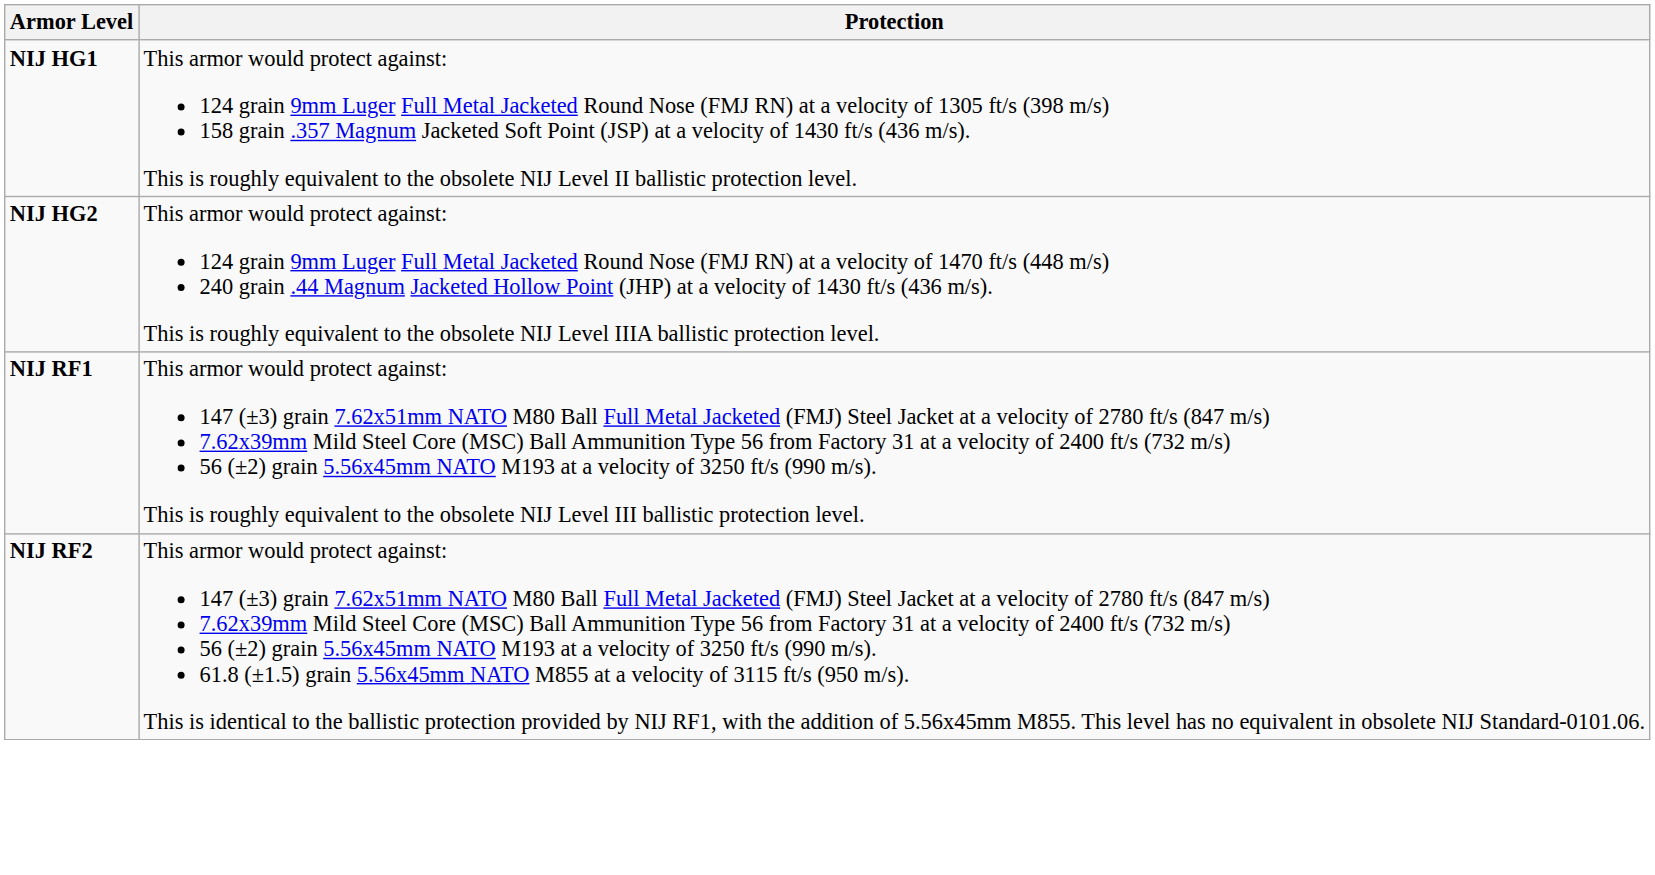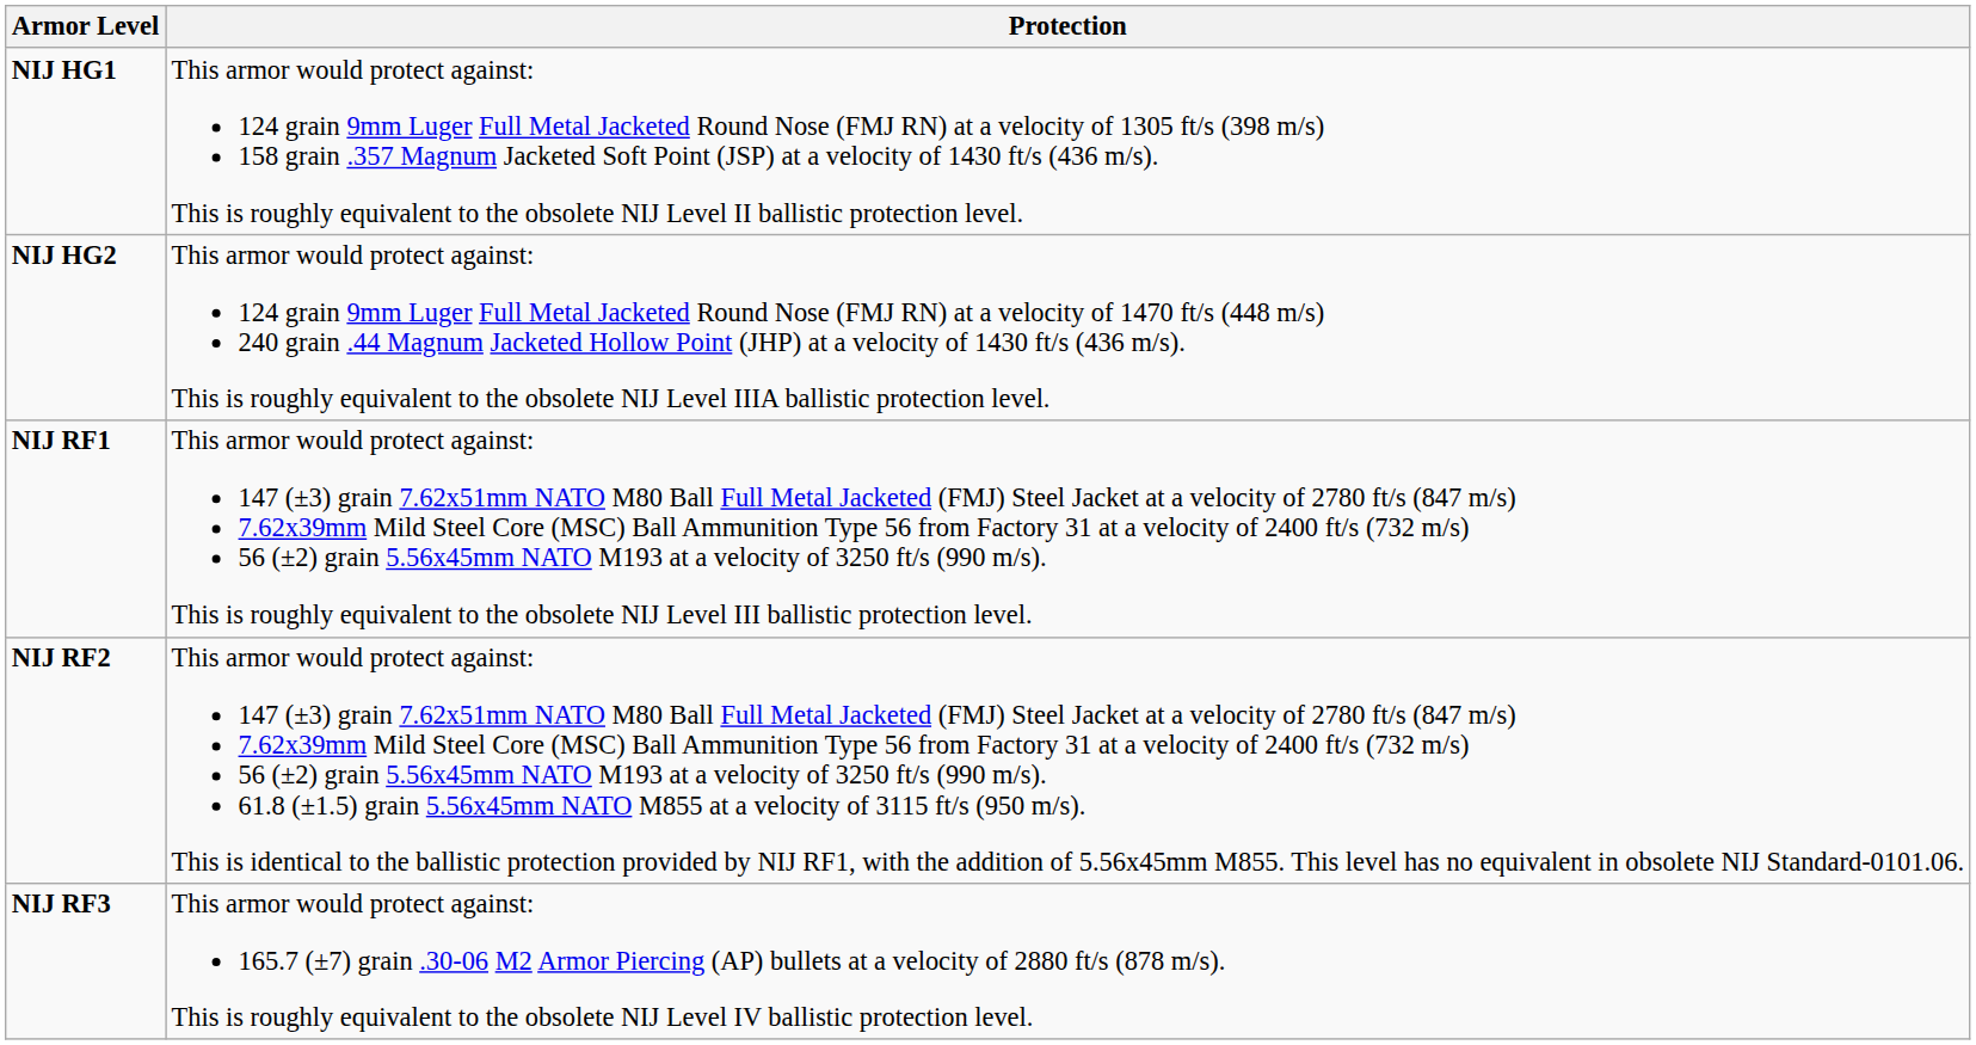 <table class="wikitable">
 <tr>
 <th>Armor Level</th>
 <th>Protection</th>
 </tr>
 <tr style="vertical-align: top;">
 <td><strong>NIJ HG1</strong><br></td>
 <td>This armor would protect against:<br><ul><li>124 grain <a href='#'>9mm Luger</a> <a href='#'>Full Metal Jacketed</a> Round Nose (FMJ RN) at a velocity of 1305 ft/s (398 m/s)</li><li>158 grain <a href='#'>.357 Magnum</a> Jacketed Soft Point (JSP) at a velocity of 1430 ft/s (436 m/s).</li></ul>This is roughly equivalent to the obsolete NIJ Level II ballistic protection level.</td>
 </tr>
 <tr style="vertical-align: top;">
 <td><strong>NIJ HG2</strong><br></td>
 <td>This armor would protect against:<br><ul><li>124 grain <a href='#'>9mm Luger</a> <a href='#'>Full Metal Jacketed</a> Round Nose (FMJ RN) at a velocity of 1470 ft/s (448 m/s)</li><li>240 grain <a href='#'>.44 Magnum</a> <a href='#'>Jacketed Hollow Point</a> (JHP) at a velocity of 1430 ft/s (436 m/s).</li></ul>This is roughly equivalent to the obsolete NIJ Level IIIA ballistic protection level.</td>
 </tr>
 <tr style="vertical-align: top;">
 <td><strong>NIJ RF1</strong><br></td>
 <td>This armor would protect against:<br><ul><li>147 (±3) grain <a href='#'>7.62x51mm NATO</a> M80 Ball <a href='#'>Full Metal Jacketed</a> (FMJ) Steel Jacket at a velocity of 2780 ft/s (847 m/s)</li><li><a href='#'>7.62x39mm</a> Mild Steel Core (MSC) Ball Ammunition Type 56 from Factory 31 at a velocity of 2400 ft/s (732 m/s)</li><li>56 (±2) grain <a href='#'>5.56x45mm NATO</a> M193 at a velocity of 3250 ft/s (990 m/s).</li></ul>This is roughly equivalent to the obsolete NIJ Level III ballistic protection level.</td>
 </tr>
 <tr style="vertical-align: top;">
 <td><strong>NIJ RF2</strong><br></td>
 <td>This armor would protect against:<br><ul><li>147 (±3) grain <a href='#'>7.62x51mm NATO</a> M80 Ball <a href='#'>Full Metal Jacketed</a> (FMJ) Steel Jacket at a velocity of 2780 ft/s (847 m/s)</li><li><a href='#'>7.62x39mm</a> Mild Steel Core (MSC) Ball Ammunition Type 56 from Factory 31 at a velocity of 2400 ft/s (732 m/s)</li><li>56 (±2) grain <a href='#'>5.56x45mm NATO</a> M193 at a velocity of 3250 ft/s (990 m/s).</li><li>61.8 (±1.5) grain <a href='#'>5.56x45mm NATO</a> M855 at a velocity of 3115 ft/s (950 m/s).</li></ul>This is identical to the ballistic protection provided by NIJ RF1, with the addition of 5.56x45mm M855. This level has no equivalent in obsolete NIJ Standard-0101.06.</td>
 </tr>
+<tr style="vertical-align: top;">
+<td><strong>NIJ RF3</strong><br></td>
+<td>This armor would protect against:<br><ul><li>165.7 (±7) grain <a href='#'>.30-06</a> <a href='#'>M2</a> <a href='#'>Armor Piercing</a> (AP) bullets at a velocity of 2880 ft/s (878 m/s).</li></ul>This is roughly equivalent to the obsolete NIJ Level IV ballistic protection level.</td>
+</tr>
 </table>
